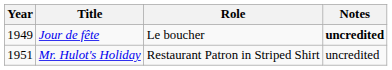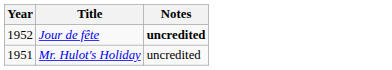 <table class="wikitable">
 <tr>
 <th>Year</th>
 <th>Title</th>
-<th>Role</th>
 <th>Notes</th>
 </tr>
 <tr>
-<td>1949</td>
+<td>1952</td>
 <td><em><a href='#'>Jour de fête</a></em></td>
-<td>Le boucher</td>
 <td><strong>uncredited</strong></td>
 </tr>
 <tr>
 <td>1951</td>
 <td><em><a href='#'>Mr. Hulot's Holiday</a></em></td>
-<td>Restaurant Patron in Striped Shirt</td>
 <td>uncredited</td>
 </tr>
 </table>
